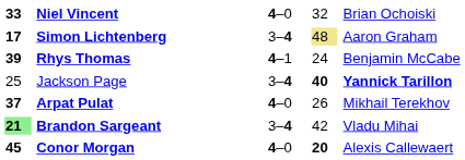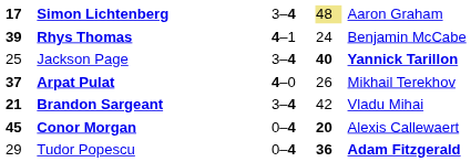 <table width="100%" cellspacing="5">
 <tr>
 <th width=5%></th>
 <th width=40%></th>
 <th width=10%></th>
 <th width=5%></th>
 <th width=40%></th>
-</tr>
-<tr>
-<td><strong>33</strong></td>
-<td> <strong><a href='#'>Niel Vincent</a></strong></td>
-<td align="center"><strong>4</strong>–0</td>
-<td>32</td>
-<td> <a href='#'>Brian Ochoiski</a></td>
 </tr>
 <tr>
 <td><strong>17</strong></td>
 <td> <strong><a href='#'>Simon Lichtenberg</a></strong></td>
 <td align="center">3–<strong>4</strong></td>
 <td style="background: khaki;">48</td>
 <td> <a href='#'>Aaron Graham</a></td>
 </tr>
 <tr>
 <td><strong>39</strong></td>
 <td> <strong><a href='#'>Rhys Thomas</a></strong></td>
 <td align="center"><strong>4</strong>–1</td>
 <td>24</td>
 <td> <a href='#'>Benjamin McCabe</a></td>
 </tr>
 <tr>
 <td>25</td>
 <td> <a href='#'>Jackson Page</a></td>
 <td align="center">3–<strong>4</strong></td>
 <td><strong>40</strong></td>
 <td> <strong><a href='#'>Yannick Tarillon</a></strong></td>
 </tr>
 <tr>
 <td><strong>37</strong></td>
 <td> <strong><a href='#'>Arpat Pulat</a></strong></td>
 <td align="center"><strong>4</strong>–0</td>
 <td>26</td>
 <td> <a href='#'>Mikhail Terekhov</a></td>
 </tr>
 <tr>
-<td style="background: lightgreen;"><strong>21</strong></td>
+<td><strong>21</strong></td>
 <td> <strong><a href='#'>Brandon Sargeant</a></strong></td>
 <td align="center">3–<strong>4</strong></td>
 <td>42</td>
 <td> <a href='#'>Vladu Mihai</a></td>
 </tr>
 <tr>
 <td><strong>45</strong></td>
 <td> <strong><a href='#'>Conor Morgan</a></strong></td>
-<td align="center"><strong>4</strong>–0</td>
+<td align="center">0–<strong>4</strong></td>
 <td><strong>20</strong></td>
 <td> <a href='#'>Alexis Callewaert</a></td>
 </tr>
+<tr>
+<td>29</td>
+<td> <a href='#'>Tudor Popescu</a></td>
+<td align="center">0–<strong>4</strong></td>
+<td><strong>36</strong></td>
+<td> <strong><a href='#'>Adam Fitzgerald</a></strong></td>
+</tr>
 </table>
